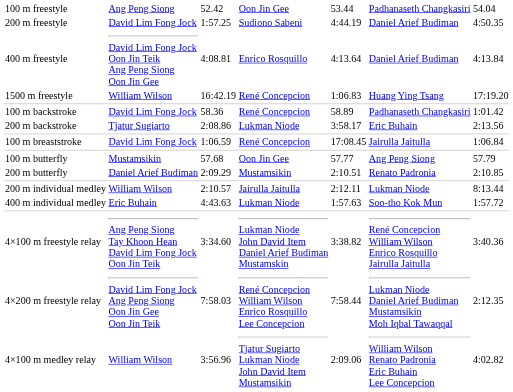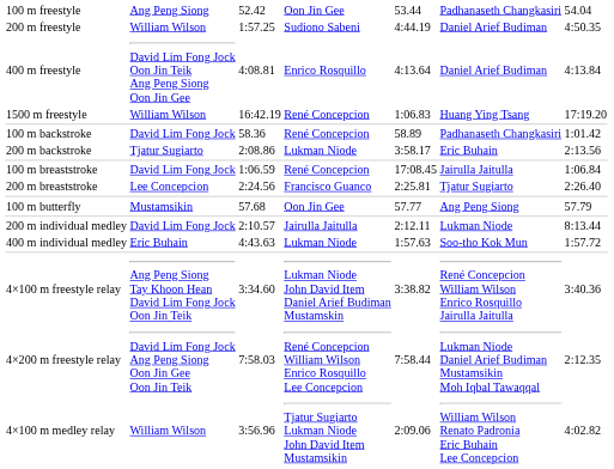 <table>
 <tr>
 <td>100 m freestyle</td>
 <td> <a href='#'>Ang Peng Siong</a></td>
 <td>52.42</td>
 <td> <a href='#'>Oon Jin Gee</a></td>
 <td>53.44</td>
 <td> <a href='#'>Padhanaseth Changkasiri</a></td>
 <td>54.04</td>
 </tr>
 <tr>
 <td>200 m freestyle</td>
-<td> <a href='#'>David Lim Fong Jock</a></td>
+<td> <a href='#'>William Wilson</a></td>
 <td>1:57.25</td>
 <td> <a href='#'>Sudiono Sabeni</a></td>
 <td>4:44.19</td>
 <td> <a href='#'>Daniel Arief Budiman</a></td>
 <td>4:50.35</td>
 </tr>
 <tr>
 <td>400 m freestyle</td>
 <td> <hr> <a href='#'>David Lim Fong Jock</a><br><a href='#'>Oon Jin Teik</a><br><a href='#'>Ang Peng Siong</a><br><a href='#'>Oon Jin Gee</a></td>
 <td>4:08.81</td>
 <td> <a href='#'>Enrico Rosquillo</a></td>
 <td>4:13.64</td>
 <td> <a href='#'>Daniel Arief Budiman</a></td>
 <td>4:13.84</td>
 </tr>
 <tr>
 <td>1500 m freestyle</td>
 <td> <a href='#'>William Wilson</a></td>
 <td>16:42.19</td>
 <td> <a href='#'>René Concepcion</a></td>
 <td>1:06.83</td>
 <td> <a href='#'>Huang Ying Tsang</a></td>
 <td>17:19.20</td>
 </tr>
 <tr bgcolor=#DDDDDD>
 <td colspan=7></td>
 </tr>
 <tr>
 <td>100 m backstroke</td>
 <td> <a href='#'>David Lim Fong Jock</a></td>
 <td>58.36</td>
 <td> <a href='#'>René Concepcion</a></td>
 <td>58.89</td>
 <td> <a href='#'>Padhanaseth Changkasiri</a></td>
 <td>1:01.42</td>
 </tr>
 <tr>
 <td>200 m backstroke</td>
 <td> <a href='#'>Tjatur Sugiarto</a></td>
 <td>2:08.86</td>
 <td> <a href='#'>Lukman Niode</a></td>
 <td>3:58.17</td>
 <td> <a href='#'>Eric Buhain</a></td>
 <td>2:13.56</td>
 </tr>
 <tr bgcolor=#DDDDDD>
 <td colspan=7></td>
 </tr>
 <tr>
 <td>100 m breaststroke</td>
 <td> <a href='#'>David Lim Fong Jock</a></td>
 <td>1:06.59</td>
 <td> <a href='#'>René Concepcion</a></td>
 <td>17:08.45</td>
 <td> <a href='#'>Jairulla Jaitulla</a></td>
 <td>1:06.84</td>
 </tr>
+<tr>
+<td>200 m breaststroke</td>
+<td> <a href='#'>Lee Concepcion</a></td>
+<td>2:24.56</td>
+<td> <a href='#'>Francisco Guanco</a></td>
+<td>2:25.81</td>
+<td> <a href='#'>Tjatur Sugiarto</a></td>
+<td>2:26.40</td>
+</tr>
 <tr bgcolor=#DDDDDD>
 <td colspan=7></td>
 </tr>
 <tr>
 <td>100 m butterfly</td>
 <td> <a href='#'>Mustamsikin</a></td>
 <td>57.68</td>
 <td> <a href='#'>Oon Jin Gee</a></td>
 <td>57.77</td>
 <td> <a href='#'>Ang Peng Siong</a></td>
 <td>57.79</td>
 </tr>
-<tr>
-<td>200 m butterfly</td>
-<td> <a href='#'>Daniel Arief Budiman</a></td>
-<td>2:09.29</td>
-<td> <a href='#'>Mustamsikin</a></td>
-<td>2:10.51</td>
-<td> <a href='#'>Renato Padronia</a></td>
-<td>2:10.85</td>
-</tr>
 <tr bgcolor=#DDDDDD>
 <td colspan=7></td>
 </tr>
 <tr>
 <td>200 m individual medley</td>
-<td> <a href='#'>William Wilson</a></td>
+<td> <a href='#'>David Lim Fong Jock</a></td>
 <td>2:10.57</td>
 <td> <a href='#'>Jairulla Jaitulla</a></td>
 <td>2:12.11</td>
 <td> <a href='#'>Lukman Niode</a></td>
 <td>8:13.44</td>
 </tr>
 <tr>
 <td>400 m individual medley</td>
 <td> <a href='#'>Eric Buhain</a></td>
 <td>4:43.63</td>
 <td> <a href='#'>Lukman Niode</a></td>
 <td>1:57.63</td>
 <td> <a href='#'>Soo-tho Kok Mun</a></td>
 <td>1:57.72</td>
 </tr>
 <tr bgcolor=#DDDDDD>
 <td colspan=7></td>
 </tr>
 <tr>
 <td>4×100 m freestyle relay</td>
 <td> <hr> <a href='#'>Ang Peng Siong</a><br><a href='#'>Tay Khoon Hean</a><br><a href='#'>David Lim Fong Jock</a><br><a href='#'>Oon Jin Teik</a></td>
 <td>3:34.60</td>
 <td> <hr> <a href='#'>Lukman Niode</a><br><a href='#'>John David Item</a><br><a href='#'>Daniel Arief Budiman</a><br><a href='#'>Mustamskin</a></td>
 <td>3:38.82</td>
 <td> <hr> <a href='#'>René Concepcion</a><br><a href='#'>William Wilson</a><br><a href='#'>Enrico Rosquillo</a><br><a href='#'>Jairulla Jaitulla</a></td>
 <td>3:40.36</td>
 </tr>
 <tr>
 <td>4×200 m freestyle relay</td>
 <td> <hr> <a href='#'>David Lim Fong Jock</a><br><a href='#'>Ang Peng Siong</a><br><a href='#'>Oon Jin Gee</a><br><a href='#'>Oon Jin Teik</a></td>
 <td>7:58.03</td>
 <td> <hr> <a href='#'>René Concepcion</a><br><a href='#'>William Wilson</a><br><a href='#'>Enrico Rosquillo</a><br><a href='#'>Lee Concepcion</a></td>
 <td>7:58.44</td>
 <td> <hr> <a href='#'>Lukman Niode</a><br><a href='#'>Daniel Arief Budiman</a><br><a href='#'>Mustamsikin</a><br><a href='#'>Moh Iqbal Tawaqqal</a></td>
 <td>2:12.35</td>
 </tr>
 <tr>
 <td>4×100 m medley relay</td>
 <td> <a href='#'>William Wilson</a></td>
 <td>3:56.96</td>
 <td> <hr> <a href='#'>Tjatur Sugiarto</a><br><a href='#'>Lukman Niode</a><br><a href='#'>John David Item</a><br><a href='#'>Mustamsikin</a></td>
 <td>2:09.06</td>
 <td> <hr> <a href='#'>William Wilson</a><br><a href='#'>Renato Padronia</a><br><a href='#'>Eric Buhain</a><br><a href='#'>Lee Concepcion</a></td>
 <td>4:02.82</td>
 </tr>
 </table>
